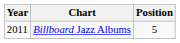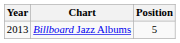 <table class="wikitable">
 <tr>
 <th>Year</th>
 <th>Chart</th>
 <th>Position</th>
 </tr>
 <tr>
-<td>2011</td>
+<td>2013</td>
 <td><a href='#'><em>Billboard</em> Jazz Albums</a></td>
 <td align="center">5</td>
 </tr>
 </table>
